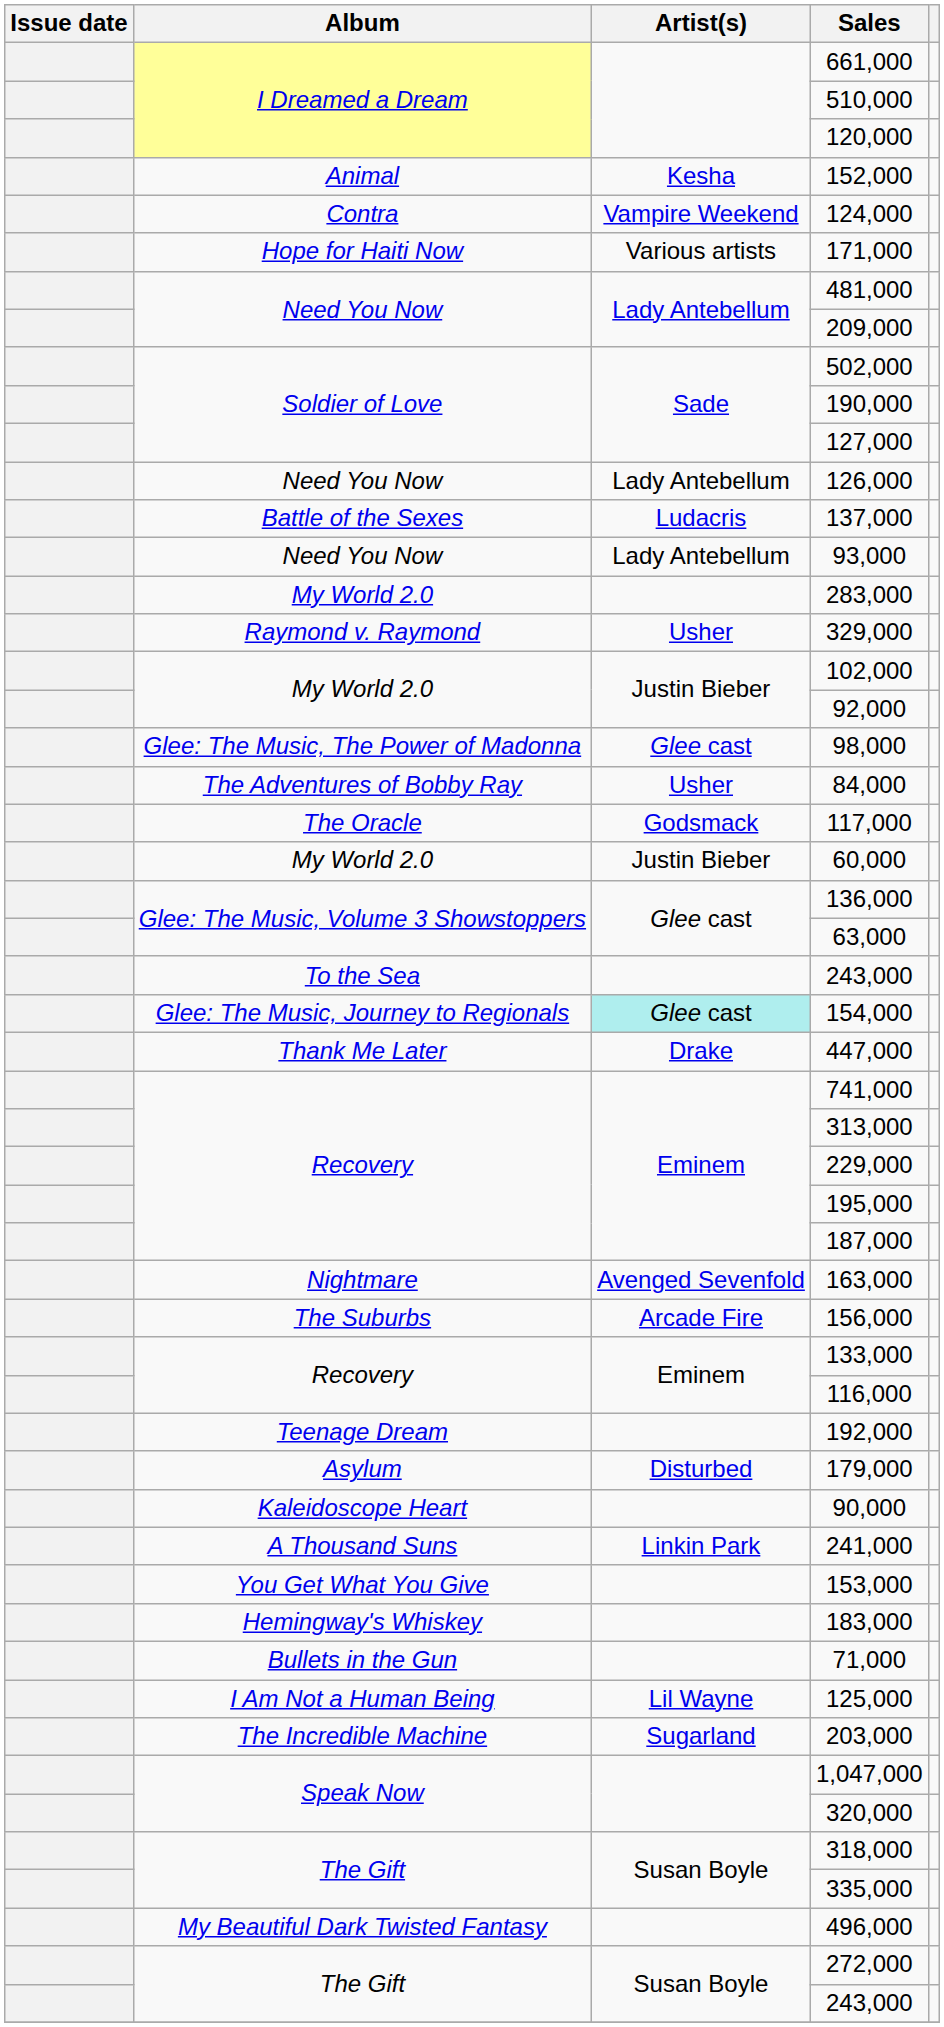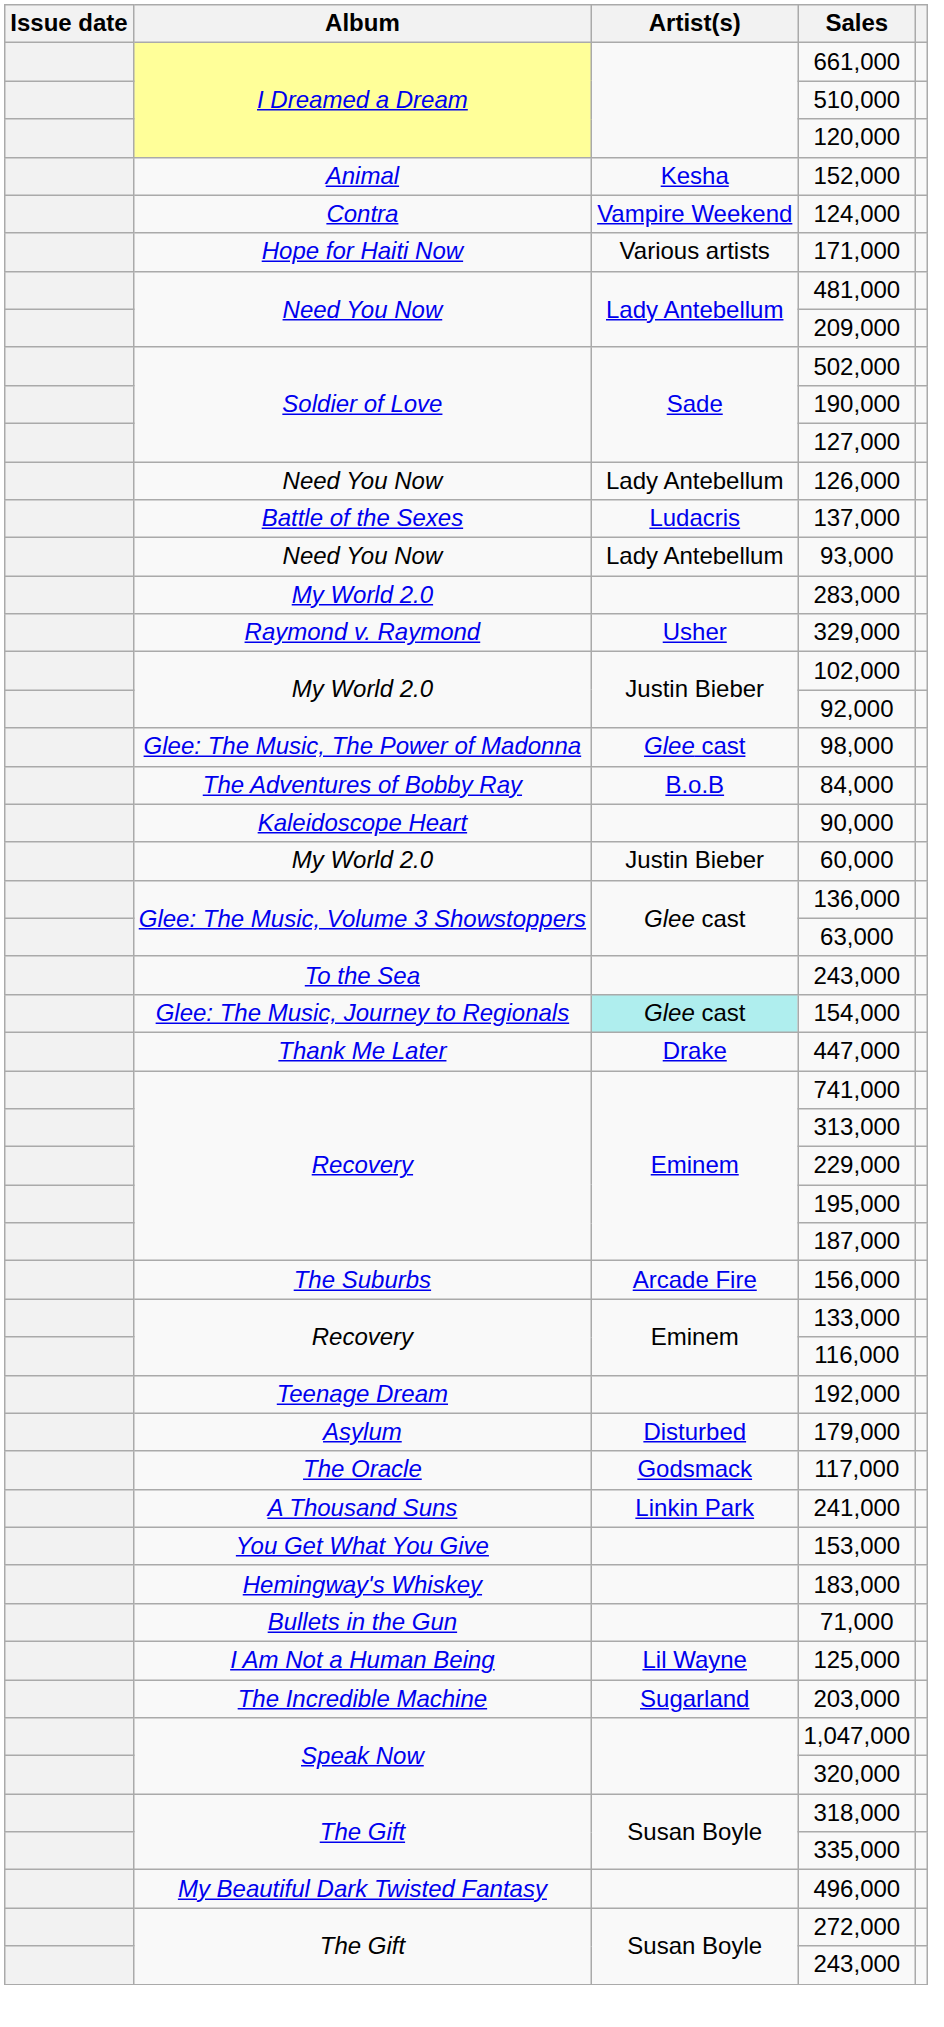 <table class="wikitable sortable plainrowheaders" style="text-align: center">
 <tr>
 <th scope=col>Issue date</th>
 <th scope=col>Album</th>
 <th scope=col>Artist(s)</th>
 <th scope=col>Sales</th>
 <th scope=col class="unsortable"></th>
 </tr>
 <tr>
 <th scope="row"></th>
 <td bgcolor="#FFFF99" style="text-align: center;" rowspan="3"><em><a href='#'>I Dreamed a Dream</a></em> </td>
 <td style="text-align: center;" rowspan="3"></td>
 <td style="text-align: center;" rowspan="1">661,000</td>
 <td style="text-align: center;"></td>
 </tr>
 <tr>
 <th scope="row"></th>
 <td style="text-align: center;" rowspan="1">510,000</td>
 <td style="text-align: center;"></td>
 </tr>
 <tr>
 <th scope="row"></th>
 <td style="text-align: center;" rowspan="1">120,000</td>
 <td style="text-align: center;"></td>
 </tr>
 <tr>
 <th scope="row"></th>
 <td style="text-align: center;"><em><a href='#'>Animal</a></em></td>
 <td style="text-align: center;"><a href='#'>Kesha</a></td>
 <td style="text-align: center;">152,000</td>
 <td style="text-align: center;"></td>
 </tr>
 <tr>
 <th scope="row"></th>
 <td style="text-align: center;"><em><a href='#'>Contra</a></em></td>
 <td style="text-align: center;"><a href='#'>Vampire Weekend</a></td>
 <td style="text-align: center;">124,000</td>
 <td style="text-align: center;"></td>
 </tr>
 <tr>
 <th scope="row"></th>
 <td style="text-align: center;"><em><a href='#'>Hope for Haiti Now</a></em></td>
 <td style="text-align: center;">Various artists</td>
 <td style="text-align: center;">171,000</td>
 <td style="text-align: center;"></td>
 </tr>
 <tr>
 <th scope="row"></th>
 <td style="text-align: center;" rowspan="2"><em><a href='#'>Need You Now</a></em></td>
 <td style="text-align: center;" rowspan="2"><a href='#'>Lady Antebellum</a></td>
 <td style="text-align: center;" rowspan="1">481,000</td>
 <td style="text-align: center;"></td>
 </tr>
 <tr>
 <th scope="row"></th>
 <td style="text-align: center;" rowspan="1">209,000</td>
 <td style="text-align: center;"></td>
 </tr>
 <tr>
 <th scope="row"></th>
 <td style="text-align: center;" rowspan="3"><em><a href='#'>Soldier of Love</a></em></td>
 <td style="text-align: center;" rowspan="3"><a href='#'>Sade</a></td>
 <td style="text-align: center;" rowspan="1">502,000</td>
 <td style="text-align: center;"></td>
 </tr>
 <tr>
 <th scope="row"></th>
 <td style="text-align: center;" rowspan="1">190,000</td>
 <td style="text-align: center;"></td>
 </tr>
 <tr>
 <th scope="row"></th>
 <td style="text-align: center;" rowspan="1">127,000</td>
 <td style="text-align: center;"></td>
 </tr>
 <tr>
 <th scope="row"></th>
 <td style="text-align: center;"><em>Need You Now</em></td>
 <td style="text-align: center;">Lady Antebellum</td>
 <td style="text-align: center;">126,000</td>
 <td style="text-align: center;"></td>
 </tr>
 <tr>
 <th scope="row"></th>
 <td style="text-align: center;"><em><a href='#'>Battle of the Sexes</a></em></td>
 <td style="text-align: center;"><a href='#'>Ludacris</a></td>
 <td style="text-align: center;">137,000</td>
 <td style="text-align: center;"></td>
 </tr>
 <tr>
 <th scope="row"></th>
 <td style="text-align: center;"><em>Need You Now</em></td>
 <td style="text-align: center;">Lady Antebellum</td>
 <td style="text-align: center;">93,000</td>
 <td style="text-align: center;"></td>
 </tr>
 <tr>
 <th scope="row"></th>
 <td style="text-align: center;"><em><a href='#'>My World 2.0</a></em></td>
 <td style="text-align: center;"></td>
 <td style="text-align: center;">283,000</td>
 <td style="text-align: center;"></td>
 </tr>
 <tr>
 <th scope="row"></th>
 <td style="text-align: center;"><em><a href='#'>Raymond v. Raymond</a></em></td>
 <td style="text-align: center;"><a href='#'>Usher</a></td>
 <td style="text-align: center;">329,000</td>
 <td style="text-align: center;"></td>
 </tr>
 <tr>
 <th scope="row"></th>
 <td style="text-align: center;" rowspan="2"><em>My World 2.0</em></td>
 <td style="text-align: center;" rowspan="2" data-sort-value="Bieber, Justin">Justin Bieber</td>
 <td style="text-align: center;" rowspan="1">102,000</td>
 <td style="text-align: center;"></td>
 </tr>
 <tr>
 <th scope="row"></th>
 <td style="text-align: center;" rowspan="1">92,000</td>
 <td style="text-align: center;"></td>
 </tr>
 <tr>
 <th scope="row"></th>
 <td style="text-align: center;"><em><a href='#'>Glee: The Music, The Power of Madonna</a></em></td>
 <td style="text-align: center;"><a href='#'><em>Glee</em> cast</a></td>
 <td style="text-align: center;">98,000</td>
 <td style="text-align: center;"></td>
 </tr>
 <tr>
 <th scope="row"></th>
 <td style="text-align: center;"><em><a href='#'>The Adventures of Bobby Ray</a></em></td>
-<td style="text-align: center;"><a href='#'>Usher</a></td>
+<td style="text-align: center;"><a href='#'>B.o.B</a></td>
 <td style="text-align: center;">84,000</td>
 <td style="text-align: center;"></td>
 </tr>
 <tr>
 <th scope="row"></th>
-<td style="text-align: center;"><em><a href='#'>The Oracle</a></em></td>
-<td style="text-align: center;"><a href='#'>Godsmack</a></td>
-<td style="text-align: center;">117,000</td>
+<td style="text-align: center;"><em><a href='#'>Kaleidoscope Heart</a></em></td>
+<td style="text-align: center;"></td>
+<td style="text-align: center;">90,000</td>
 <td style="text-align: center;"></td>
 </tr>
 <tr>
 <th scope="row"></th>
 <td style="text-align: center;"><em>My World 2.0</em></td>
 <td style="text-align: center;" data-sort-value="Bieber, Justin">Justin Bieber</td>
 <td style="text-align: center;">60,000</td>
 <td style="text-align: center;"></td>
 </tr>
 <tr>
 <th scope="row"></th>
 <td style="text-align: center;" rowspan="2"><em><a href='#'>Glee: The Music, Volume 3 Showstoppers</a></em></td>
 <td style="text-align: center;" rowspan="2"><em>Glee</em> cast</td>
 <td style="text-align: center;" rowspan="1">136,000</td>
 <td style="text-align: center;"></td>
 </tr>
 <tr>
 <th scope="row"></th>
 <td style="text-align: center;" rowspan="1">63,000</td>
 <td style="text-align: center;"></td>
 </tr>
 <tr>
 <th scope="row"></th>
 <td style="text-align: center;"><em><a href='#'>To the Sea</a></em></td>
 <td style="text-align: center;"></td>
 <td style="text-align: center;">243,000</td>
 <td style="text-align: center;"></td>
 </tr>
 <tr>
 <th scope="row"></th>
 <td style="text-align: center;"><em><a href='#'>Glee: The Music, Journey to Regionals</a></em></td>
 <td style="background: paleturquoise; text-align: center;"><em>Glee</em> cast</td>
 <td style="text-align: center;">154,000</td>
 <td style="text-align: center;"></td>
 </tr>
 <tr>
 <th scope="row"></th>
 <td style="text-align: center;"><em><a href='#'>Thank Me Later</a></em></td>
 <td style="text-align: center;"><a href='#'>Drake</a></td>
 <td style="text-align: center;">447,000</td>
 <td style="text-align: center;"></td>
 </tr>
 <tr>
 <th scope="row"></th>
 <td style="text-align: center;" rowspan="5"><em><a href='#'>Recovery</a></em></td>
 <td style="text-align: center;" rowspan="5"><a href='#'>Eminem</a></td>
 <td style="text-align: center;" rowspan="1">741,000</td>
 <td style="text-align: center;"></td>
 </tr>
 <tr>
 <th scope="row"></th>
 <td style="text-align: center;" rowspan="1">313,000</td>
 <td style="text-align: center;"></td>
 </tr>
 <tr>
 <th scope="row"></th>
 <td style="text-align: center;" rowspan="1">229,000</td>
 <td style="text-align: center;"></td>
 </tr>
 <tr>
 <th scope="row"></th>
 <td style="text-align: center;" rowspan="1">195,000</td>
 <td style="text-align: center;"></td>
 </tr>
 <tr>
 <th scope="row"></th>
 <td style="text-align: center;" rowspan="1">187,000</td>
 <td style="text-align: center;"></td>
 </tr>
 <tr>
 <th scope="row"></th>
-<td style="text-align: center;"><em><a href='#'>Nightmare</a></em></td>
-<td style="text-align: center;"><a href='#'>Avenged Sevenfold</a></td>
-<td style="text-align: center;">163,000</td>
-<td style="text-align: center;"></td>
-</tr>
-<tr>
-<th scope="row"></th>
 <td style="text-align: center;"><em><a href='#'>The Suburbs</a></em></td>
 <td style="text-align: center;"><a href='#'>Arcade Fire</a></td>
 <td style="text-align: center;">156,000</td>
 <td style="text-align: center;"></td>
 </tr>
 <tr>
 <th scope="row"></th>
 <td style="text-align: center;" rowspan="2"><em>Recovery</em></td>
 <td style="text-align: center;" rowspan="2">Eminem</td>
 <td style="text-align: center;" rowspan="1">133,000</td>
 <td style="text-align: center;"></td>
 </tr>
 <tr>
 <th scope="row"></th>
 <td style="text-align: center;" rowspan="1">116,000</td>
 <td style="text-align: center;"></td>
 </tr>
 <tr>
 <th scope="row"></th>
 <td style="text-align: center;"><em><a href='#'>Teenage Dream</a></em></td>
 <td style="text-align: center;"></td>
 <td style="text-align: center;">192,000</td>
 <td style="text-align: center;"></td>
 </tr>
 <tr>
 <th scope="row"></th>
 <td style="text-align: center;"><em><a href='#'>Asylum</a></em></td>
 <td style="text-align: center;"><a href='#'>Disturbed</a></td>
 <td style="text-align: center;">179,000</td>
 <td style="text-align: center;"></td>
 </tr>
 <tr>
 <th scope="row"></th>
-<td style="text-align: center;"><em><a href='#'>Kaleidoscope Heart</a></em></td>
-<td style="text-align: center;"></td>
-<td style="text-align: center;">90,000</td>
+<td style="text-align: center;"><em><a href='#'>The Oracle</a></em></td>
+<td style="text-align: center;"><a href='#'>Godsmack</a></td>
+<td style="text-align: center;">117,000</td>
 <td style="text-align: center;"></td>
 </tr>
 <tr>
 <th scope="row"></th>
 <td style="text-align: center;"><em><a href='#'>A Thousand Suns</a></em></td>
 <td style="text-align: center;"><a href='#'>Linkin Park</a></td>
 <td style="text-align: center;">241,000</td>
 <td style="text-align: center;"></td>
 </tr>
 <tr>
 <th scope="row"></th>
 <td style="text-align: center;"><em><a href='#'>You Get What You Give</a></em></td>
 <td style="text-align: center;"></td>
 <td style="text-align: center;">153,000</td>
 <td style="text-align: center;"></td>
 </tr>
 <tr>
 <th scope="row"></th>
 <td style="text-align: center;"><em><a href='#'>Hemingway's Whiskey</a></em></td>
 <td style="text-align: center;"></td>
 <td style="text-align: center;">183,000</td>
 <td style="text-align: center;"></td>
 </tr>
 <tr>
 <th scope="row"></th>
 <td style="text-align: center;"><em><a href='#'>Bullets in the Gun</a></em></td>
 <td style="text-align: center;"></td>
 <td style="text-align: center;">71,000</td>
 <td style="text-align: center;"></td>
 </tr>
 <tr>
 <th scope="row"></th>
 <td style="text-align: center;"><em><a href='#'>I Am Not a Human Being</a></em></td>
 <td style="text-align: center;"><a href='#'>Lil Wayne</a></td>
 <td style="text-align: center;">125,000</td>
 <td style="text-align: center;"></td>
 </tr>
 <tr>
 <th scope="row"></th>
 <td style="text-align: center;"><em><a href='#'>The Incredible Machine</a></em></td>
 <td style="text-align: center;"><a href='#'>Sugarland</a></td>
 <td style="text-align: center;">203,000</td>
 <td style="text-align: center;"></td>
 </tr>
 <tr>
 <th scope="row"></th>
 <td style="text-align: center;" rowspan="2"><em><a href='#'>Speak Now</a></em></td>
 <td style="text-align: center;" rowspan="2"></td>
 <td style="text-align: center;" rowspan="1">1,047,000</td>
 <td style="text-align: center;"></td>
 </tr>
 <tr>
 <th scope="row"></th>
 <td style="text-align: center;" rowspan="1">320,000</td>
 <td style="text-align: center;"></td>
 </tr>
 <tr>
 <th scope="row"></th>
 <td style="text-align: center;" rowspan="2"><em><a href='#'>The Gift</a></em></td>
 <td style="text-align: center;" rowspan="2" data-sort-value="Boyle, Susan">Susan Boyle</td>
 <td style="text-align: center;" rowspan="1">318,000</td>
 <td style="text-align: center;"></td>
 </tr>
 <tr>
 <th scope="row"></th>
 <td style="text-align: center;" rowspan="1">335,000</td>
 <td style="text-align: center;"></td>
 </tr>
 <tr>
 <th scope="row"></th>
 <td style="text-align: center;"><em><a href='#'>My Beautiful Dark Twisted Fantasy</a></em></td>
 <td style="text-align: center;"></td>
 <td style="text-align: center;">496,000</td>
 <td style="text-align: center;"></td>
 </tr>
 <tr>
 <th scope="row"></th>
 <td style="text-align: center;" rowspan="2"><em>The Gift</em></td>
 <td style="text-align: center;" rowspan="2" data-sort-value="Boyle, Susan">Susan Boyle</td>
 <td style="text-align: center;" rowspan="1">272,000</td>
 <td style="text-align: center;"></td>
 </tr>
 <tr>
 <th scope="row"></th>
 <td style="text-align: center;" rowspan="1">243,000</td>
 <td style="text-align: center;"></td>
 </tr>
 <tr>
 </tr>
 </table>
